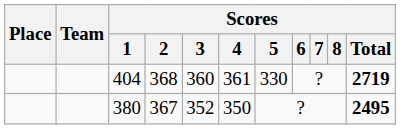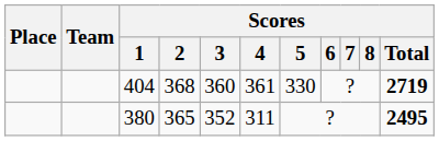 <table class=wikitable style="text-align:center">
 <tr>
 <th rowspan=2>Place</th>
 <th rowspan=2>Team</th>
 <th colspan=9>Scores</th>
 </tr>
 <tr>
 <th>1</th>
 <th>2</th>
 <th>3</th>
 <th>4</th>
 <th>5</th>
 <th>6</th>
 <th>7</th>
 <th>8</th>
 <th>Total</th>
 </tr>
 <tr>
 <td></td>
 <td align=left></td>
 <td>404</td>
 <td>368</td>
 <td>360</td>
 <td>361</td>
 <td>330</td>
 <td colspan=3>?</td>
 <td><strong>2719</strong></td>
 </tr>
 <tr>
 <td></td>
 <td align=left></td>
 <td>380</td>
-<td>367</td>
+<td>365</td>
 <td>352</td>
-<td>350</td>
+<td>311</td>
 <td colspan=4>?</td>
 <td><strong>2495</strong></td>
 </tr>
 </table>
